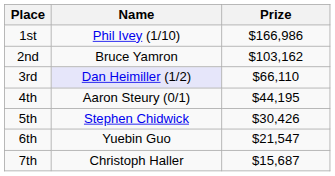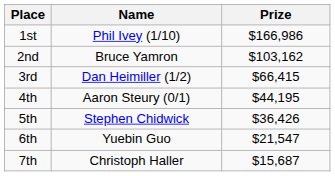 <table class="wikitable">
 <tr>
 <th width="50">Place</th>
 <th width="200">Name</th>
 <th width="125">Prize</th>
 </tr>
 <tr>
 <td align = "center">1st</td>
 <td align = "center"><a href='#'>Phil Ivey</a> (1/10)</td>
 <td align = "center">$166,986</td>
 </tr>
 <tr>
 <td align = "center">2nd</td>
 <td align = "center">Bruce Yamron</td>
 <td align = "center">$103,162</td>
 </tr>
 <tr>
 <td align = "center">3rd</td>
-<td align = "center" style="background: lavender;"><a href='#'>Dan Heimiller</a> (1/2)</td>
-<td align = "center">$66,110</td>
+<td align = "center"><a href='#'>Dan Heimiller</a> (1/2)</td>
+<td align = "center">$66,415</td>
 </tr>
 <tr>
 <td align = "center">4th</td>
 <td align = "center">Aaron Steury (0/1)</td>
 <td align = "center">$44,195</td>
 </tr>
 <tr>
 <td align = "center">5th</td>
 <td align = "center"><a href='#'>Stephen Chidwick</a></td>
-<td align = "center">$30,426</td>
+<td align = "center">$36,426</td>
 </tr>
 <tr>
 <td align = "center">6th</td>
 <td align = "center">Yuebin Guo</td>
 <td align = "center">$21,547</td>
 </tr>
 <tr>
 <td align = "center">7th</td>
 <td align = "center">Christoph Haller</td>
 <td align = "center">$15,687</td>
 </tr>
 </table>
